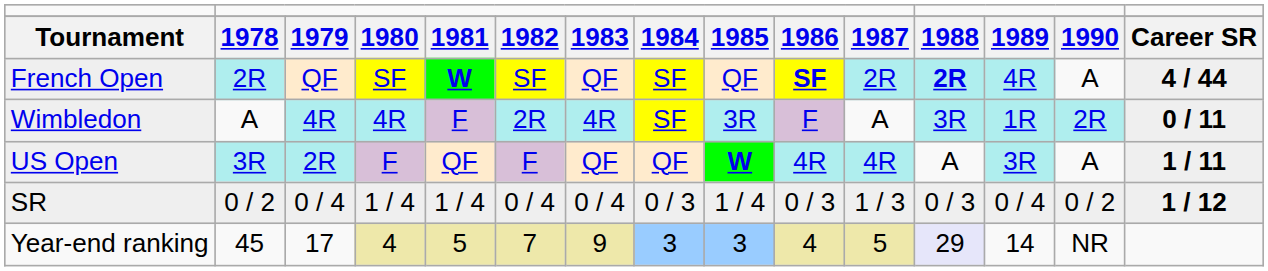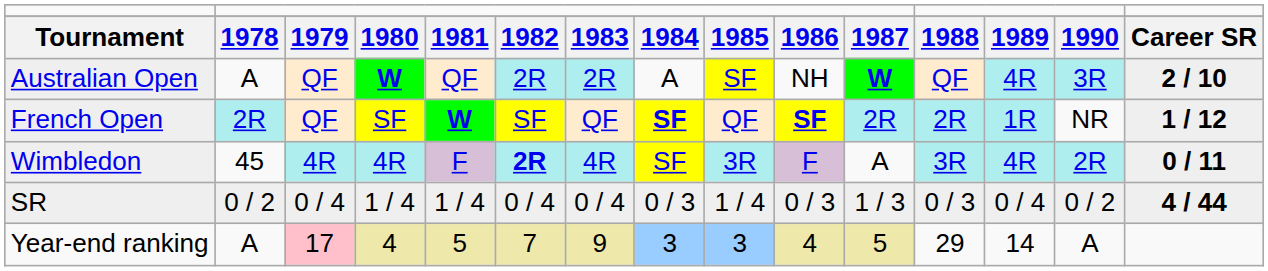 <table class="wikitable">
 <tr>
 <td></td>
 <td colspan="10"></td>
 <td colspan="3"></td>
 <td></td>
 </tr>
 <tr>
 </tr>
 <tr bgcolor="#efefef">
 <th>Tournament</th>
 <th><a href='#'>1978</a></th>
 <th><a href='#'>1979</a></th>
 <th><a href='#'>1980</a></th>
 <th><a href='#'>1981</a></th>
 <th><a href='#'>1982</a></th>
 <th><a href='#'>1983</a></th>
 <th><a href='#'>1984</a></th>
 <th><a href='#'>1985</a></th>
 <th><a href='#'>1986</a></th>
 <th><a href='#'>1987</a></th>
 <th><a href='#'>1988</a></th>
 <th><a href='#'>1989</a></th>
 <th><a href='#'>1990</a></th>
 <th>Career SR</th>
 </tr>
 <tr>
+<td style="background:#EFEFEF;"><a href='#'>Australian Open</a></td>
+<td align="center">A</td>
+<td align="center" style="background:#ffebcd;"><a href='#'>QF</a></td>
+<td align="center" style="background:#00ff00;"><strong><a href='#'>W</a></strong></td>
+<td align="center" style="background:#ffebcd;"><a href='#'>QF</a></td>
+<td align="center" style="background:#afeeee;"><a href='#'>2R</a></td>
+<td align="center" style="background:#afeeee;"><a href='#'>2R</a></td>
+<td align="center">A</td>
+<td align="center" style="background:yellow;"><a href='#'>SF</a></td>
+<td align="center">NH</td>
+<td align="center" style="background:#00ff00;"><strong><a href='#'>W</a></strong></td>
+<td align="center" style="background:#ffebcd;"><a href='#'>QF</a></td>
+<td align="center" style="background:#afeeee;"><a href='#'>4R</a></td>
+<td align="center" style="background:#afeeee;"><a href='#'>3R</a></td>
+<td align="center" style="background:#EFEFEF;"><strong>2 / 10</strong></td>
+</tr>
+<tr>
 <td style="background:#EFEFEF;"><a href='#'>French Open</a></td>
 <td align="center" style="background:#afeeee;"><a href='#'>2R</a></td>
 <td align="center" style="background:#ffebcd;"><a href='#'>QF</a></td>
 <td align="center" style="background:yellow;"><a href='#'>SF</a></td>
 <td align="center" style="background:#00ff00;"><strong><a href='#'>W</a></strong></td>
 <td align="center" style="background:yellow;"><a href='#'>SF</a></td>
 <td align="center" style="background:#ffebcd;"><a href='#'>QF</a></td>
-<td align="center" style="background:yellow;"><a href='#'>SF</a></td>
+<td align="center" style="background:yellow;"><strong><a href='#'>SF</a></strong></td>
 <td align="center" style="background:#ffebcd;"><a href='#'>QF</a></td>
 <td align="center" style="background:yellow;"><strong><a href='#'>SF</a></strong></td>
 <td align="center" style="background:#afeeee;"><a href='#'>2R</a></td>
-<td align="center" style="background:#afeeee;"><strong><a href='#'>2R</a></strong></td>
-<td align="center" style="background:#afeeee;"><a href='#'>4R</a></td>
-<td align="center">A</td>
-<td align="center" style="background:#EFEFEF;"><strong>4 / 44</strong></td>
+<td align="center" style="background:#afeeee;"><a href='#'>2R</a></td>
+<td align="center" style="background:#afeeee;"><a href='#'>1R</a></td>
+<td align="center">NR</td>
+<td align="center" style="background:#EFEFEF;"><strong>1 / 12</strong></td>
 </tr>
 <tr>
 <td style="background:#EFEFEF;"><a href='#'>Wimbledon</a></td>
-<td align="center">A</td>
+<td align="center">45</td>
 <td align="center" style="background:#afeeee;"><a href='#'>4R</a></td>
 <td align="center" style="background:#afeeee;"><a href='#'>4R</a></td>
 <td align="center" style="background:#D8BFD8;"><a href='#'>F</a></td>
-<td align="center" style="background:#afeeee;"><a href='#'>2R</a></td>
+<td align="center" style="background:#afeeee;"><strong><a href='#'>2R</a></strong></td>
 <td align="center" style="background:#afeeee;"><a href='#'>4R</a></td>
 <td align="center" style="background:yellow;"><a href='#'>SF</a></td>
 <td align="center" style="background:#afeeee;"><a href='#'>3R</a></td>
 <td align="center" style="background:#D8BFD8;"><a href='#'>F</a></td>
 <td align="center">A</td>
 <td align="center" style="background:#afeeee;"><a href='#'>3R</a></td>
-<td align="center" style="background:#afeeee;"><a href='#'>1R</a></td>
+<td align="center" style="background:#afeeee;"><a href='#'>4R</a></td>
 <td align="center" style="background:#afeeee;"><a href='#'>2R</a></td>
 <td align="center" style="background:#EFEFEF;"><strong>0 / 11</strong></td>
-</tr>
-<tr>
-<td style="background:#EFEFEF;"><a href='#'>US Open</a></td>
-<td align="center" style="background:#afeeee;"><a href='#'>3R</a></td>
-<td align="center" style="background:#afeeee;"><a href='#'>2R</a></td>
-<td align="center" style="background:#D8BFD8;"><a href='#'>F</a></td>
-<td align="center" style="background:#ffebcd;"><a href='#'>QF</a></td>
-<td align="center" style="background:#D8BFD8;"><a href='#'>F</a></td>
-<td align="center" style="background:#ffebcd;"><a href='#'>QF</a></td>
-<td align="center" style="background:#ffebcd;"><a href='#'>QF</a></td>
-<td align="center" style="background:#00ff00;"><strong><a href='#'>W</a></strong></td>
-<td align="center" style="background:#afeeee;"><a href='#'>4R</a></td>
-<td align="center" style="background:#afeeee;"><a href='#'>4R</a></td>
-<td align="center">A</td>
-<td align="center" style="background:#afeeee;"><a href='#'>3R</a></td>
-<td align="center">A</td>
-<td align="center" style="background:#EFEFEF;"><strong>1 / 11</strong></td>
 </tr>
 <tr>
 <td style="background:#EFEFEF;">SR</td>
 <td align="center" style="background:#EFEFEF;">0 / 2</td>
 <td align="center" style="background:#EFEFEF;">0 / 4</td>
 <td align="center" style="background:#EFEFEF;">1 / 4</td>
 <td align="center" style="background:#EFEFEF;">1 / 4</td>
 <td align="center" style="background:#EFEFEF;">0 / 4</td>
 <td align="center" style="background:#EFEFEF;">0 / 4</td>
 <td align="center" style="background:#EFEFEF;">0 / 3</td>
 <td align="center" style="background:#EFEFEF;">1 / 4</td>
 <td align="center" style="background:#EFEFEF;">0 / 3</td>
 <td align="center" style="background:#EFEFEF;">1 / 3</td>
 <td align="center" style="background:#EFEFEF;">0 / 3</td>
 <td align="center" style="background:#EFEFEF;">0 / 4</td>
 <td align="center" style="background:#EFEFEF;">0 / 2</td>
-<td align="center" style="background:#EFEFEF;"><strong>1 / 12</strong></td>
+<td align="center" style="background:#EFEFEF;"><strong>4 / 44</strong></td>
 </tr>
 <tr>
 <td align=left>Year-end ranking</td>
-<td align="center">45</td>
-<td align="center">17</td>
+<td align="center">A</td>
+<td align="center" style="background: pink;">17</td>
 <td align="center" bgcolor=EEE8AA>4</td>
 <td align="center" bgcolor=EEE8AA>5</td>
 <td align="center" bgcolor=EEE8AA>7</td>
 <td align="center" bgcolor=EEE8AA>9</td>
 <td align="center" bgcolor=99ccff>3</td>
 <td align="center" bgcolor=99ccff>3</td>
 <td align="center" bgcolor=EEE8AA>4</td>
 <td align="center" bgcolor=EEE8AA>5</td>
-<td align="center" style="background: lavender;">29</td>
+<td align="center">29</td>
 <td align="center">14</td>
-<td align="center">NR</td>
+<td align="center">A</td>
 </tr>
 </table>
